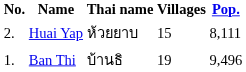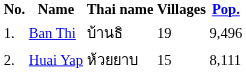 <table>
 <tr>
 <th>No.</th>
 <th>Name</th>
 <th>Thai name</th>
 <th>Villages</th>
 <th><a href='#'>Pop.</a></th>
 </tr>
 <tr>
+<td>1.</td>
+<td><a href='#'>Ban Thi</a></td>
+<td>บ้านธิ</td>
+<td>19</td>
+<td>9,496</td>
+<td></td>
+</tr>
+<tr>
 <td>2.</td>
 <td><a href='#'>Huai Yap</a></td>
 <td>ห้วยยาบ</td>
 <td>15</td>
 <td>8,111</td>
 <td></td>
 </tr>
-<tr>
-<td>1.</td>
-<td><a href='#'>Ban Thi</a></td>
-<td>บ้านธิ</td>
-<td>19</td>
-<td>9,496</td>
-<td></td>
-</tr>
 </table>
